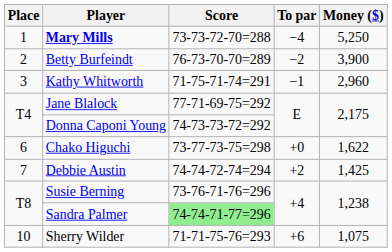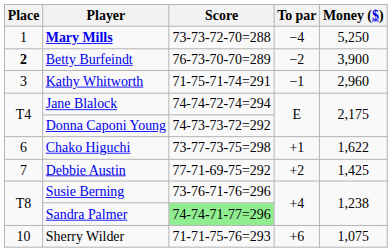 <table class="wikitable">
 <tr>
 <th>Place</th>
 <th>Player</th>
 <th>Score</th>
 <th>To par</th>
 <th>Money (<a href='#'>$</a>)</th>
 </tr>
 <tr>
 <td align=center>1</td>
 <td> <strong><a href='#'>Mary Mills</a></strong></td>
 <td>73-73-72-70=288</td>
 <td align=center>−4</td>
 <td align=center>5,250</td>
 </tr>
 <tr>
-<td align=center>2</td>
+<td align=center><strong>2</strong></td>
 <td> <a href='#'>Betty Burfeindt</a></td>
 <td>76-73-70-70=289</td>
 <td align=center>−2</td>
 <td align=center>3,900</td>
 </tr>
 <tr>
 <td align=center>3</td>
 <td> <a href='#'>Kathy Whitworth</a></td>
 <td>71-75-71-74=291</td>
 <td align=center>−1</td>
 <td align=center>2,960</td>
 </tr>
 <tr>
 <td align=center rowspan=2>T4</td>
 <td> <a href='#'>Jane Blalock</a></td>
-<td>77-71-69-75=292</td>
+<td>74-74-72-74=294</td>
 <td align=center rowspan=2>E</td>
 <td align=center rowspan=2>2,175</td>
 </tr>
 <tr>
 <td> <a href='#'>Donna Caponi Young</a></td>
 <td>74-73-73-72=292</td>
 </tr>
 <tr>
 <td align=center>6</td>
 <td> <a href='#'>Chako Higuchi</a></td>
 <td>73-77-73-75=298</td>
-<td align=center>+0</td>
+<td align=center>+1</td>
 <td align=center>1,622</td>
 </tr>
 <tr>
 <td align=center>7</td>
 <td> <a href='#'>Debbie Austin</a></td>
-<td>74-74-72-74=294</td>
+<td>77-71-69-75=292</td>
 <td align=center>+2</td>
 <td align=center>1,425</td>
 </tr>
 <tr>
 <td align=center rowspan=2>T8</td>
 <td> <a href='#'>Susie Berning</a></td>
 <td>73-76-71-76=296</td>
 <td align=center rowspan=2>+4</td>
 <td align=center rowspan=2>1,238</td>
 </tr>
 <tr>
 <td> <a href='#'>Sandra Palmer</a></td>
 <td style="background: lightgreen;">74-74-71-77=296</td>
 </tr>
 <tr>
 <td align=center>10</td>
 <td> Sherry Wilder</td>
 <td>71-71-75-76=293</td>
 <td align=center>+6</td>
 <td align=center>1,075</td>
 </tr>
 </table>
